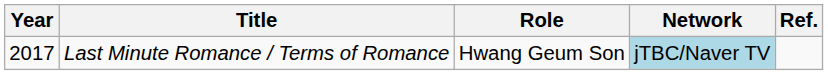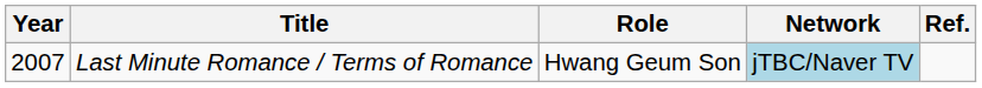 <table class="wikitable sortable">
 <tr>
 <th>Year</th>
 <th>Title</th>
 <th>Role</th>
 <th>Network</th>
 <th class="unsortable">Ref.</th>
 </tr>
 <tr>
-<td>2017</td>
+<td>2007</td>
 <td><em>Last Minute Romance / Terms of Romance</em></td>
 <td>Hwang Geum Son</td>
 <td style="background: lightblue;">jTBC/Naver TV</td>
 <td></td>
 </tr>
 </table>
